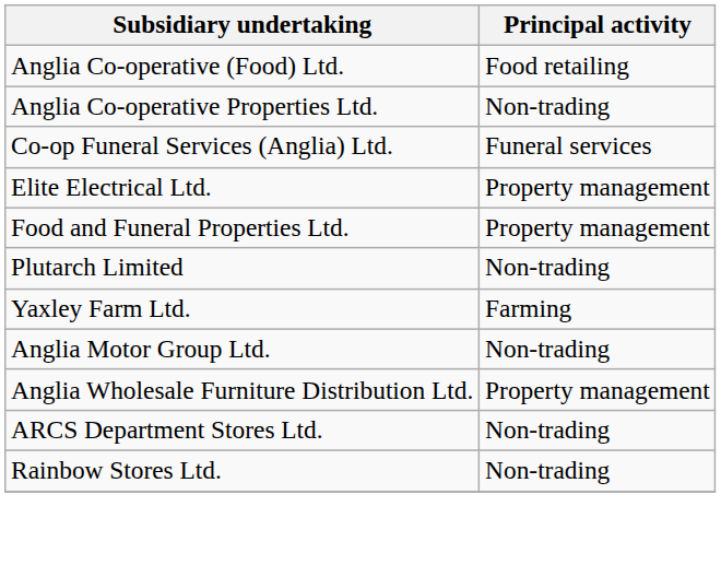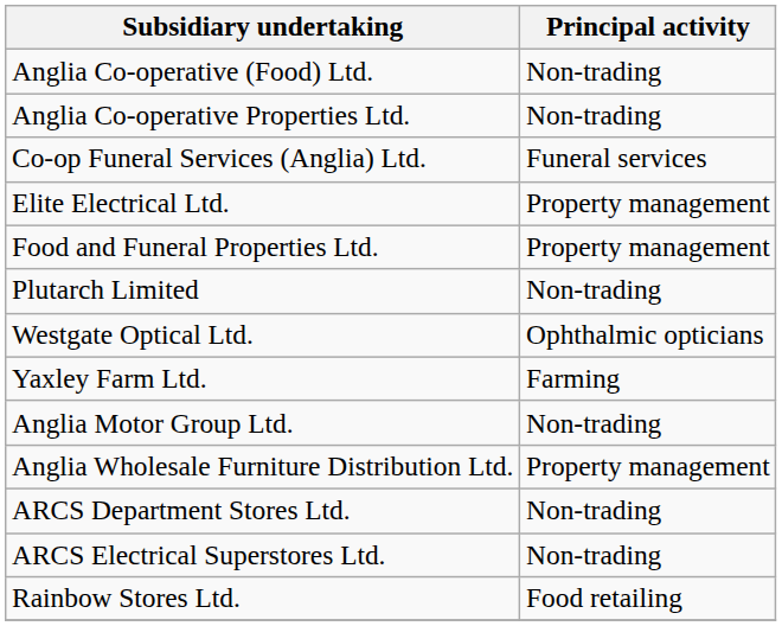 <table class="wikitable" style="text-align:left">
 <tr>
 <th>Subsidiary undertaking</th>
 <th>Principal activity</th>
 </tr>
 <tr>
 <td>Anglia Co-operative (Food) Ltd.</td>
-<td>Food retailing</td>
+<td>Non-trading</td>
 </tr>
 <tr>
 <td>Anglia Co-operative Properties Ltd.</td>
 <td>Non-trading</td>
 </tr>
 <tr>
 <td>Co-op Funeral Services (Anglia) Ltd.</td>
 <td>Funeral services</td>
 </tr>
 <tr>
 <td>Elite Electrical Ltd.</td>
 <td>Property management</td>
 </tr>
 <tr>
 <td>Food and Funeral Properties Ltd.</td>
 <td>Property management</td>
 </tr>
 <tr>
 <td>Plutarch Limited</td>
 <td>Non-trading</td>
 </tr>
 <tr>
+<td>Westgate Optical Ltd.</td>
+<td>Ophthalmic opticians</td>
+</tr>
+<tr>
 <td>Yaxley Farm Ltd.</td>
 <td>Farming</td>
 </tr>
 <tr>
 <td>Anglia Motor Group Ltd.</td>
 <td>Non-trading</td>
 </tr>
 <tr>
 <td>Anglia Wholesale Furniture Distribution Ltd.</td>
 <td>Property management</td>
 </tr>
 <tr>
 <td>ARCS Department Stores Ltd.</td>
 <td>Non-trading</td>
 </tr>
 <tr>
+<td>ARCS Electrical Superstores Ltd.</td>
+<td>Non-trading</td>
+</tr>
+<tr>
 <td>Rainbow Stores Ltd.</td>
-<td>Non-trading</td>
+<td>Food retailing</td>
 </tr>
 <tr>
 </tr>
 </table>
